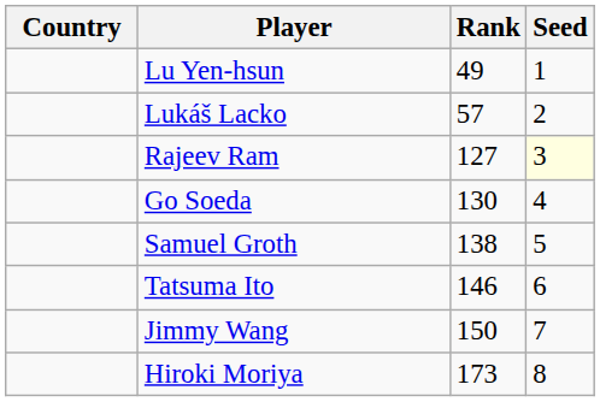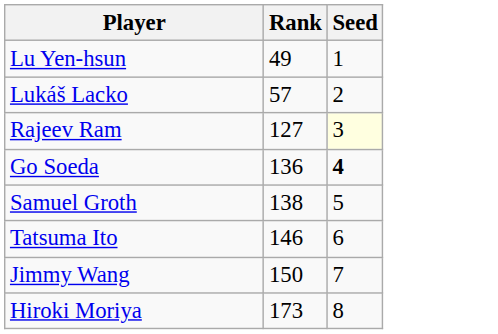 <table class="sortable wikitable">
 <tr>
-<th width="70">Country</th>
 <th width="175">Player</th>
 <th>Rank</th>
 <th>Seed</th>
 </tr>
 <tr>
-<td></td>
 <td><a href='#'>Lu Yen-hsun</a></td>
 <td>49</td>
 <td>1</td>
 </tr>
 <tr>
-<td></td>
 <td><a href='#'>Lukáš Lacko</a></td>
 <td>57</td>
 <td>2</td>
 </tr>
 <tr>
-<td></td>
 <td><a href='#'>Rajeev Ram</a></td>
 <td>127</td>
 <td style="background: lightyellow;">3</td>
 </tr>
 <tr>
-<td></td>
 <td><a href='#'>Go Soeda</a></td>
-<td>130</td>
-<td>4</td>
+<td>136</td>
+<td><strong>4</strong></td>
 </tr>
 <tr>
-<td></td>
 <td><a href='#'>Samuel Groth</a></td>
 <td>138</td>
 <td>5</td>
 </tr>
 <tr>
-<td></td>
 <td><a href='#'>Tatsuma Ito</a></td>
 <td>146</td>
 <td>6</td>
 </tr>
 <tr>
-<td></td>
 <td><a href='#'>Jimmy Wang</a></td>
 <td>150</td>
 <td>7</td>
 </tr>
 <tr>
-<td></td>
 <td><a href='#'>Hiroki Moriya</a></td>
 <td>173</td>
 <td>8</td>
 </tr>
 </table>
